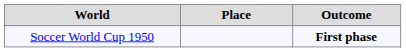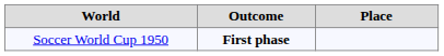 <table align="center" bgcolor="#f7f8ff" cellpadding="3" cellspacing="0" border="1" style="font-size: 95%; border: gray solid 1px; border-collapse: collapse;">
 <tr align=center bgcolor=#DDDDDD style="color:black;">
 <th width="200">World</th>
+<th width="120">Outcome</th>
 <th width="125">Place</th>
-<th width="120">Outcome</th>
 </tr>
 <tr align=center>
 <td><a href='#'>Soccer World Cup 1950</a></td>
+<td><strong>First phase</strong></td>
 <td></td>
-<td><strong>First phase</strong></td>
 </tr>
 </table>
